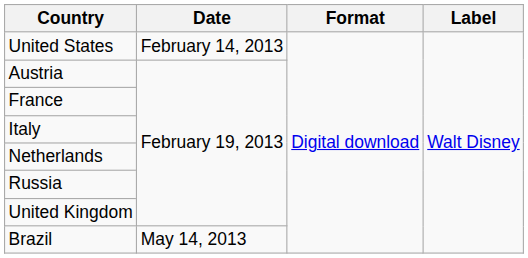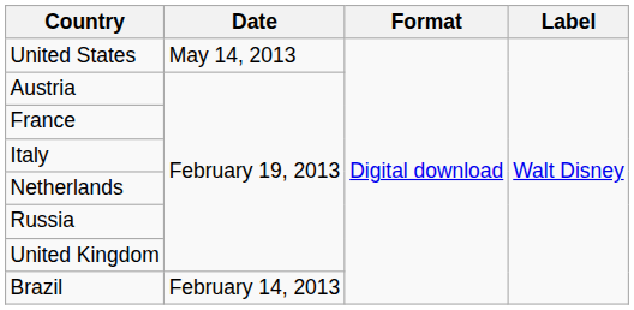 <table class="wikitable plainrowheaders">
 <tr>
 <th scope="col">Country</th>
 <th scope="col">Date</th>
 <th scope="col">Format</th>
 <th scope="col">Label</th>
 </tr>
 <tr>
 <td scope="row">United States</td>
-<td>February 14, 2013</td>
+<td>May 14, 2013</td>
 <td rowspan="8"><a href='#'>Digital download</a></td>
 <td rowspan="8"><a href='#'>Walt Disney</a></td>
 </tr>
 <tr>
 <td scope="row">Austria</td>
 <td rowspan="6">February 19, 2013</td>
 </tr>
 <tr>
 <td scope="row">France</td>
 </tr>
 <tr>
 <td scope="row">Italy</td>
 </tr>
 <tr>
 <td scope="row">Netherlands</td>
 </tr>
 <tr>
 <td scope="row">Russia</td>
 </tr>
 <tr>
 <td scope="row">United Kingdom</td>
 </tr>
 <tr>
 <td scope="row">Brazil</td>
-<td>May 14, 2013</td>
+<td>February 14, 2013</td>
 </tr>
 </table>
